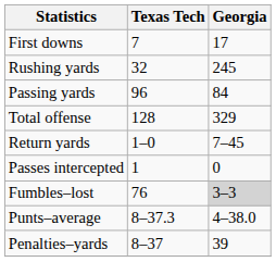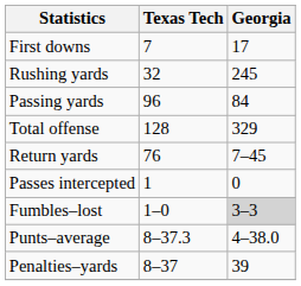 <table class="wikitable">
 <tr>
 <th>Statistics</th>
 <th>Texas Tech</th>
 <th>Georgia</th>
 </tr>
 <tr>
 <td>First downs</td>
 <td>7</td>
 <td>17</td>
 </tr>
 <tr>
 <td>Rushing yards</td>
 <td>32</td>
 <td>245</td>
 </tr>
 <tr>
 <td>Passing yards</td>
 <td>96</td>
 <td>84</td>
 </tr>
 <tr>
 <td>Total offense</td>
 <td>128</td>
 <td>329</td>
 </tr>
 <tr>
 <td>Return yards</td>
-<td>1–0</td>
+<td>76</td>
 <td>7–45</td>
 </tr>
 <tr>
 <td>Passes intercepted</td>
 <td>1</td>
 <td>0</td>
 </tr>
 <tr>
 <td>Fumbles–lost</td>
-<td>76</td>
+<td>1–0</td>
 <td style="background: lightgrey;">3–3</td>
 </tr>
 <tr>
 <td>Punts–average</td>
 <td>8–37.3</td>
 <td>4–38.0</td>
 </tr>
 <tr>
 <td>Penalties–yards</td>
 <td>8–37</td>
 <td>39</td>
 </tr>
 <tr>
 </tr>
 </table>
